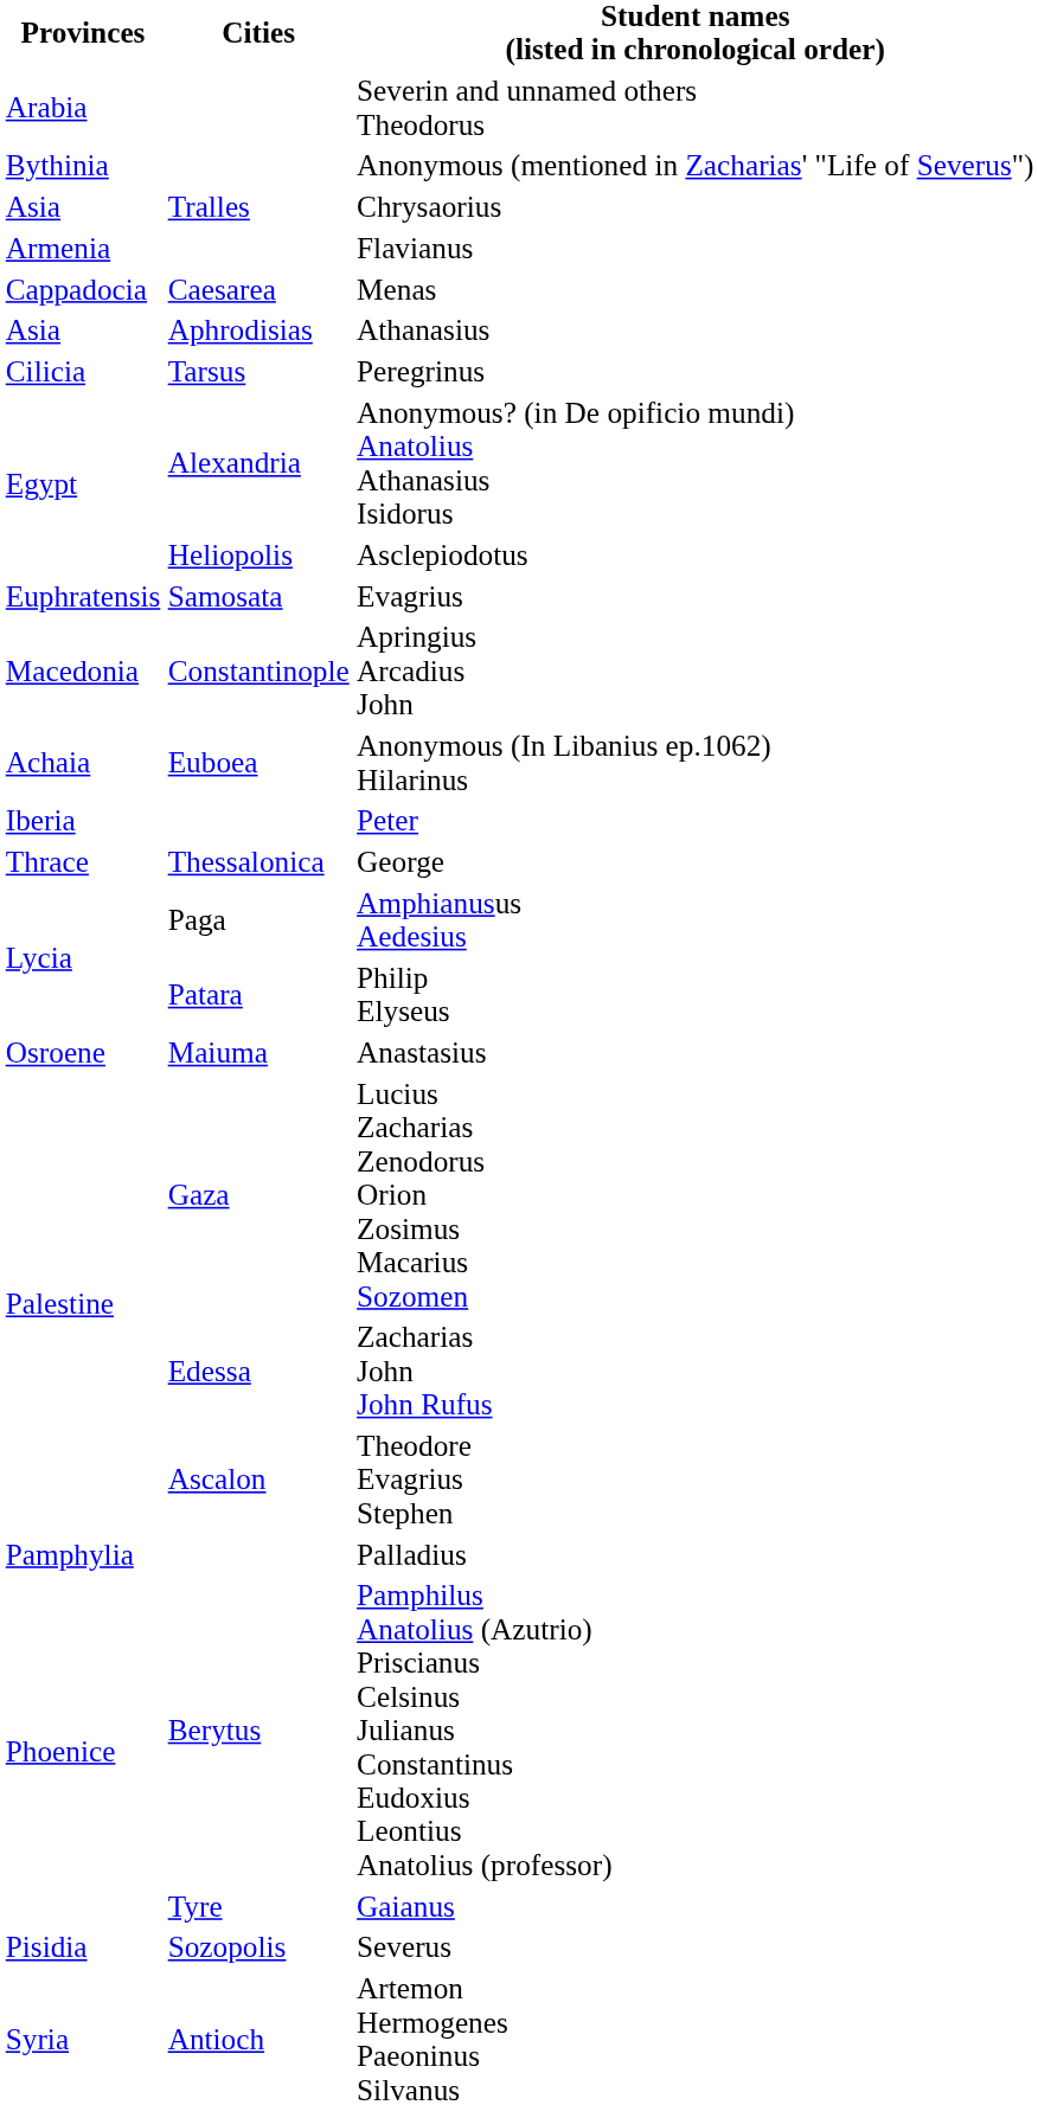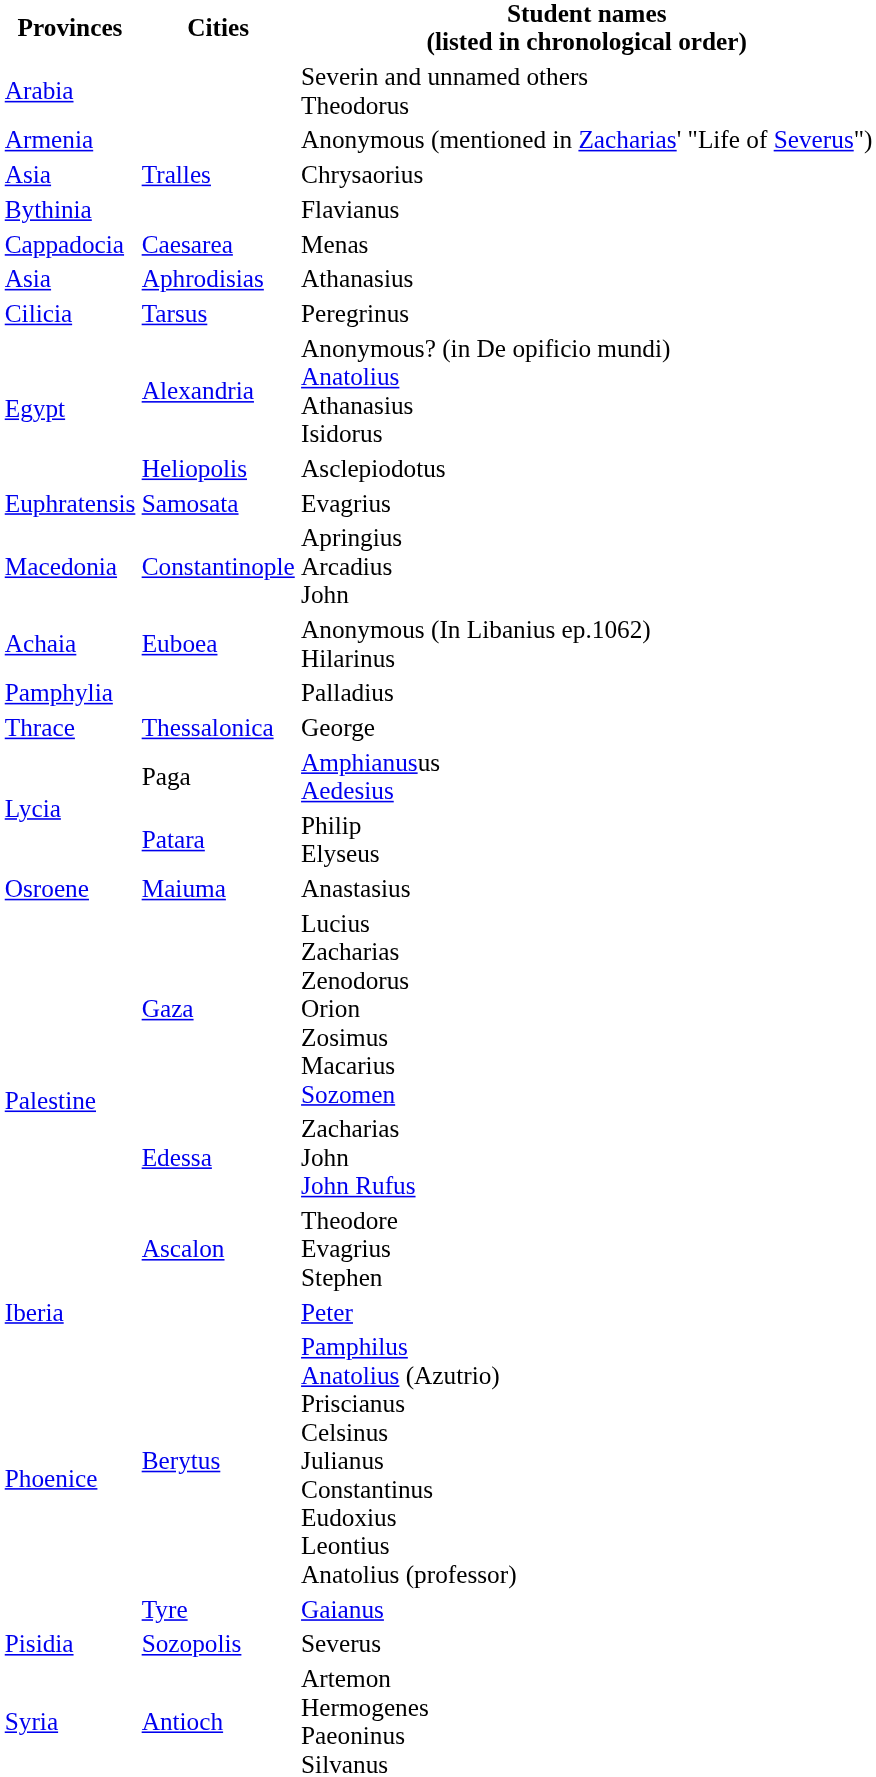 <table>
 <tr>
 <th>Provinces</th>
 <th>Cities</th>
 <th>Student names<br>(listed in chronological order)</th>
 </tr>
 <tr>
 <td><a href='#'>Arabia</a></td>
 <td></td>
 <td>Severin and unnamed others<br> Theodorus</td>
 </tr>
 <tr>
-<td><a href='#'>Bythinia</a></td>
+<td><a href='#'>Armenia</a></td>
 <td></td>
 <td>Anonymous (mentioned in <a href='#'>Zacharias</a>' "Life of <a href='#'>Severus</a>")</td>
 </tr>
 <tr>
 <td><a href='#'>Asia</a></td>
 <td><a href='#'>Tralles</a></td>
 <td>Chrysaorius</td>
 </tr>
 <tr>
-<td><a href='#'>Armenia</a></td>
+<td><a href='#'>Bythinia</a></td>
 <td></td>
 <td>Flavianus</td>
 </tr>
 <tr>
 <td><a href='#'>Cappadocia</a></td>
 <td><a href='#'>Caesarea</a></td>
 <td>Menas</td>
 </tr>
 <tr>
 <td><a href='#'>Asia</a></td>
 <td><a href='#'>Aphrodisias</a></td>
 <td>Athanasius</td>
 </tr>
 <tr>
 <td><a href='#'>Cilicia</a></td>
 <td><a href='#'>Tarsus</a></td>
 <td>Peregrinus</td>
 </tr>
 <tr>
 <td rowspan="2"><a href='#'>Egypt</a></td>
 <td><a href='#'>Alexandria</a></td>
 <td>Anonymous? (in De opificio mundi)<br><a href='#'>Anatolius</a><br>Athanasius<br>Isidorus</td>
 </tr>
 <tr>
 <td><a href='#'>Heliopolis</a></td>
 <td>Asclepiodotus</td>
 </tr>
 <tr>
 <td><a href='#'>Euphratensis</a></td>
 <td><a href='#'>Samosata</a></td>
 <td>Evagrius</td>
 </tr>
 <tr>
 <td><a href='#'>Macedonia</a></td>
 <td><a href='#'>Constantinople</a></td>
 <td>Apringius <br>Arcadius<br>John</td>
 </tr>
 <tr>
 <td><a href='#'>Achaia</a></td>
 <td><a href='#'>Euboea</a></td>
 <td>Anonymous (In Libanius ep.1062) <br>Hilarinus</td>
 </tr>
 <tr>
-<td><a href='#'>Iberia</a></td>
+<td><a href='#'>Pamphylia</a></td>
 <td></td>
-<td><a href='#'>Peter</a></td>
+<td>Palladius</td>
 </tr>
 <tr>
 <td><a href='#'>Thrace</a></td>
 <td><a href='#'>Thessalonica</a></td>
 <td>George</td>
 </tr>
 <tr>
 <td rowspan="2"><a href='#'>Lycia</a></td>
 <td>Paga</td>
 <td><a href='#'>Amphianus</a>us<br><a href='#'>Aedesius</a></td>
 </tr>
 <tr>
 <td><a href='#'>Patara</a></td>
 <td>Philip<br>Elyseus</td>
 </tr>
 <tr>
 <td><a href='#'>Osroene</a></td>
 <td><a href='#'>Maiuma</a></td>
 <td>Anastasius</td>
 </tr>
 <tr>
 <td rowspan="3"><a href='#'>Palestine</a></td>
 <td><a href='#'>Gaza</a></td>
 <td>Lucius<br>Zacharias<br>Zenodorus<br>Orion<br>Zosimus<br>Macarius<br><a href='#'>Sozomen</a></td>
 </tr>
 <tr>
 <td><a href='#'>Edessa</a></td>
 <td>Zacharias<br>John<br><a href='#'>John Rufus</a></td>
 </tr>
 <tr>
 <td><a href='#'>Ascalon</a></td>
 <td>Theodore<br>Evagrius<br>Stephen</td>
 </tr>
 <tr>
-<td><a href='#'>Pamphylia</a></td>
+<td><a href='#'>Iberia</a></td>
 <td></td>
-<td>Palladius</td>
+<td><a href='#'>Peter</a></td>
 </tr>
 <tr>
 <td rowspan="2"><a href='#'>Phoenice</a></td>
 <td><a href='#'>Berytus</a></td>
 <td><a href='#'>Pamphilus</a><br><a href='#'>Anatolius</a> (Azutrio)<br>Priscianus<br>Celsinus<br>Julianus<br>Constantinus<br>Eudoxius<br>Leontius<br>Anatolius (professor)</td>
 </tr>
 <tr>
 <td><a href='#'>Tyre</a></td>
 <td><a href='#'>Gaianus</a></td>
 </tr>
 <tr>
 <td><a href='#'>Pisidia</a></td>
 <td><a href='#'>Sozopolis</a></td>
 <td>Severus</td>
 </tr>
 <tr>
 <td><a href='#'>Syria</a></td>
 <td><a href='#'>Antioch</a></td>
 <td>Artemon<br>Hermogenes<br>Paeoninus<br>Silvanus</td>
 </tr>
 </table>
